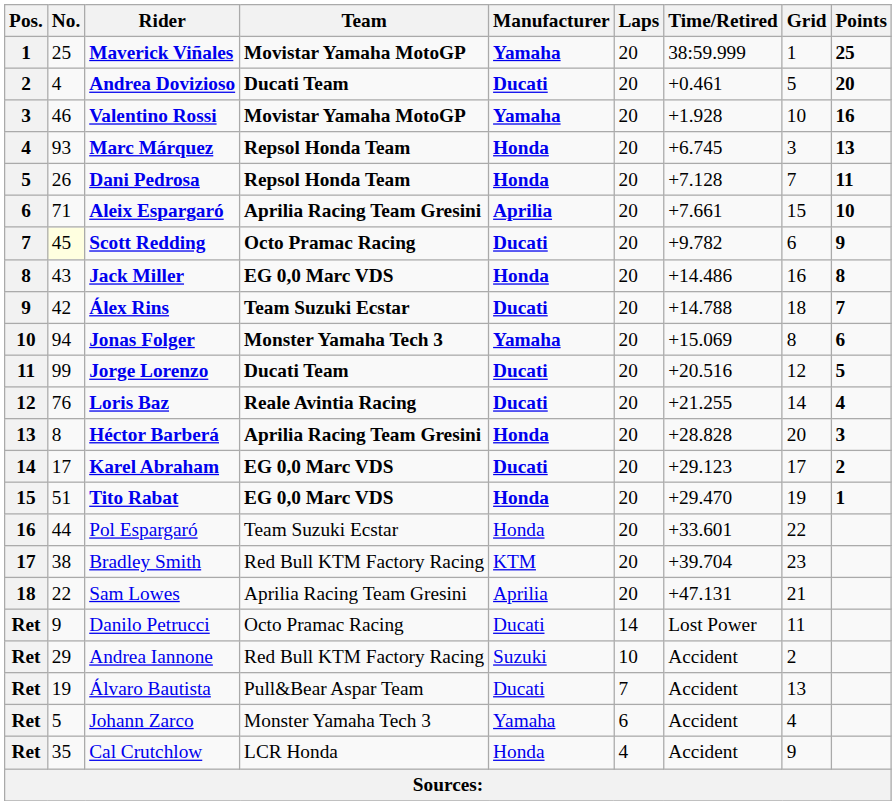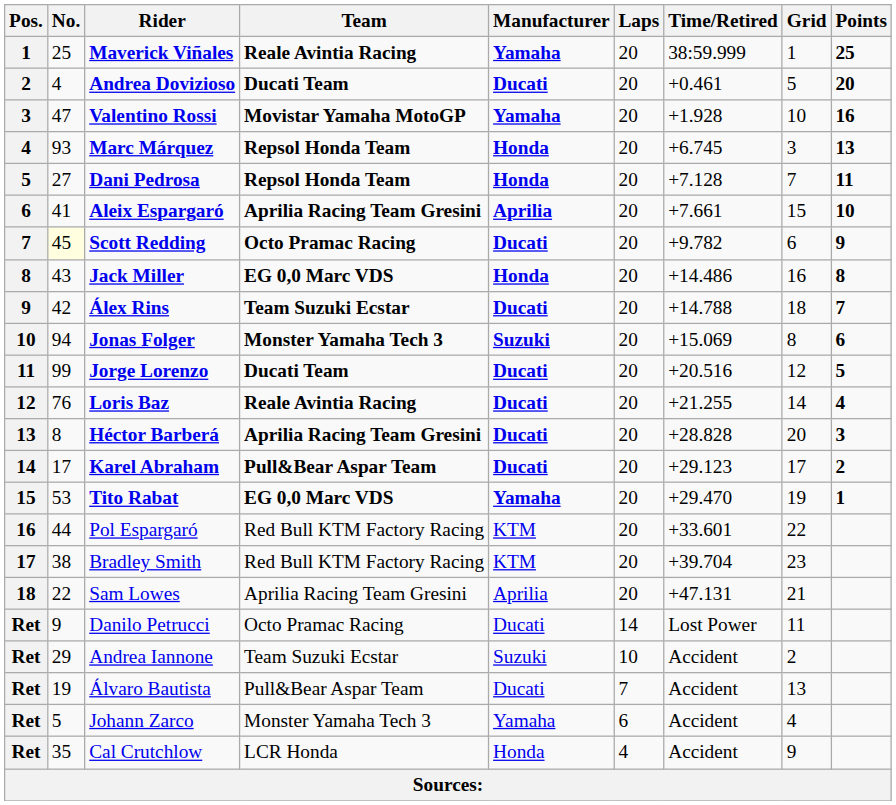 <table class="wikitable" style="font-size: 95%;">
 <tr>
 <th>Pos.</th>
 <th>No.</th>
 <th>Rider</th>
 <th>Team</th>
 <th>Manufacturer</th>
 <th>Laps</th>
 <th>Time/Retired</th>
 <th>Grid</th>
 <th>Points</th>
 </tr>
 <tr>
 <th>1</th>
 <td>25</td>
 <td> <strong><a href='#'>Maverick Viñales</a></strong></td>
-<td><strong>Movistar Yamaha MotoGP</strong></td>
+<td><strong>Reale Avintia Racing</strong></td>
 <td><strong><a href='#'>Yamaha</a></strong></td>
 <td>20</td>
 <td>38:59.999</td>
 <td>1</td>
 <td><strong>25</strong></td>
 </tr>
 <tr>
 <th>2</th>
 <td>4</td>
 <td> <strong><a href='#'>Andrea Dovizioso</a></strong></td>
 <td><strong>Ducati Team</strong></td>
 <td><strong><a href='#'>Ducati</a></strong></td>
 <td>20</td>
 <td>+0.461</td>
 <td>5</td>
 <td><strong>20</strong></td>
 </tr>
 <tr>
 <th>3</th>
-<td>46</td>
+<td>47</td>
 <td> <strong><a href='#'>Valentino Rossi</a></strong></td>
 <td><strong>Movistar Yamaha MotoGP</strong></td>
 <td><strong><a href='#'>Yamaha</a></strong></td>
 <td>20</td>
 <td>+1.928</td>
 <td>10</td>
 <td><strong>16</strong></td>
 </tr>
 <tr>
 <th>4</th>
 <td>93</td>
 <td> <strong><a href='#'>Marc Márquez</a></strong></td>
 <td><strong>Repsol Honda Team</strong></td>
 <td><strong><a href='#'>Honda</a></strong></td>
 <td>20</td>
 <td>+6.745</td>
 <td>3</td>
 <td><strong>13</strong></td>
 </tr>
 <tr>
 <th>5</th>
-<td>26</td>
+<td>27</td>
 <td> <strong><a href='#'>Dani Pedrosa</a></strong></td>
 <td><strong>Repsol Honda Team</strong></td>
 <td><strong><a href='#'>Honda</a></strong></td>
 <td>20</td>
 <td>+7.128</td>
 <td>7</td>
 <td><strong>11</strong></td>
 </tr>
 <tr>
 <th>6</th>
-<td>71</td>
+<td>41</td>
 <td> <strong><a href='#'>Aleix Espargaró</a></strong></td>
 <td><strong>Aprilia Racing Team Gresini</strong></td>
 <td><strong><a href='#'>Aprilia</a></strong></td>
 <td>20</td>
 <td>+7.661</td>
 <td>15</td>
 <td><strong>10</strong></td>
 </tr>
 <tr>
 <th>7</th>
 <td style="background: lightyellow;">45</td>
 <td> <strong><a href='#'>Scott Redding</a></strong></td>
 <td><strong>Octo Pramac Racing</strong></td>
 <td><strong><a href='#'>Ducati</a></strong></td>
 <td>20</td>
 <td>+9.782</td>
 <td>6</td>
 <td><strong>9</strong></td>
 </tr>
 <tr>
 <th>8</th>
 <td>43</td>
 <td> <strong><a href='#'>Jack Miller</a></strong></td>
 <td><strong>EG 0,0 Marc VDS</strong></td>
 <td><strong><a href='#'>Honda</a></strong></td>
 <td>20</td>
 <td>+14.486</td>
 <td>16</td>
 <td><strong>8</strong></td>
 </tr>
 <tr>
 <th>9</th>
 <td>42</td>
 <td> <strong><a href='#'>Álex Rins</a></strong></td>
 <td><strong>Team Suzuki Ecstar</strong></td>
 <td><strong><a href='#'>Ducati</a></strong></td>
 <td>20</td>
 <td>+14.788</td>
 <td>18</td>
 <td><strong>7</strong></td>
 </tr>
 <tr>
 <th>10</th>
 <td>94</td>
 <td> <strong><a href='#'>Jonas Folger</a></strong></td>
 <td><strong>Monster Yamaha Tech 3</strong></td>
-<td><strong><a href='#'>Yamaha</a></strong></td>
+<td><strong><a href='#'>Suzuki</a></strong></td>
 <td>20</td>
 <td>+15.069</td>
 <td>8</td>
 <td><strong>6</strong></td>
 </tr>
 <tr>
 <th>11</th>
 <td>99</td>
 <td> <strong><a href='#'>Jorge Lorenzo</a></strong></td>
 <td><strong>Ducati Team</strong></td>
 <td><strong><a href='#'>Ducati</a></strong></td>
 <td>20</td>
 <td>+20.516</td>
 <td>12</td>
 <td><strong>5</strong></td>
 </tr>
 <tr>
 <th>12</th>
 <td>76</td>
 <td> <strong><a href='#'>Loris Baz</a></strong></td>
 <td><strong>Reale Avintia Racing</strong></td>
 <td><strong><a href='#'>Ducati</a></strong></td>
 <td>20</td>
 <td>+21.255</td>
 <td>14</td>
 <td><strong>4</strong></td>
 </tr>
 <tr>
 <th>13</th>
 <td>8</td>
 <td> <strong><a href='#'>Héctor Barberá</a></strong></td>
 <td><strong>Aprilia Racing Team Gresini</strong></td>
-<td><strong><a href='#'>Honda</a></strong></td>
+<td><strong><a href='#'>Ducati</a></strong></td>
 <td>20</td>
 <td>+28.828</td>
 <td>20</td>
 <td><strong>3</strong></td>
 </tr>
 <tr>
 <th>14</th>
 <td>17</td>
 <td> <strong><a href='#'>Karel Abraham</a></strong></td>
-<td><strong>EG 0,0 Marc VDS</strong></td>
+<td><strong>Pull&Bear Aspar Team</strong></td>
 <td><strong><a href='#'>Ducati</a></strong></td>
 <td>20</td>
 <td>+29.123</td>
 <td>17</td>
 <td><strong>2</strong></td>
 </tr>
 <tr>
 <th>15</th>
-<td>51</td>
+<td>53</td>
 <td> <strong><a href='#'>Tito Rabat</a></strong></td>
 <td><strong>EG 0,0 Marc VDS</strong></td>
-<td><strong><a href='#'>Honda</a></strong></td>
+<td><strong><a href='#'>Yamaha</a></strong></td>
 <td>20</td>
 <td>+29.470</td>
 <td>19</td>
 <td><strong>1</strong></td>
 </tr>
 <tr>
 <th>16</th>
 <td>44</td>
 <td> <a href='#'>Pol Espargaró</a></td>
-<td>Team Suzuki Ecstar</td>
-<td><a href='#'>Honda</a></td>
+<td>Red Bull KTM Factory Racing</td>
+<td><a href='#'>KTM</a></td>
 <td>20</td>
 <td>+33.601</td>
 <td>22</td>
 <td></td>
 </tr>
 <tr>
 <th>17</th>
 <td>38</td>
 <td> <a href='#'>Bradley Smith</a></td>
 <td>Red Bull KTM Factory Racing</td>
 <td><a href='#'>KTM</a></td>
 <td>20</td>
 <td>+39.704</td>
 <td>23</td>
 <td></td>
 </tr>
 <tr>
 <th>18</th>
 <td>22</td>
 <td> <a href='#'>Sam Lowes</a></td>
 <td>Aprilia Racing Team Gresini</td>
 <td><a href='#'>Aprilia</a></td>
 <td>20</td>
 <td>+47.131</td>
 <td>21</td>
 <td></td>
 </tr>
 <tr>
 <th>Ret</th>
 <td>9</td>
 <td> <a href='#'>Danilo Petrucci</a></td>
 <td>Octo Pramac Racing</td>
 <td><a href='#'>Ducati</a></td>
 <td>14</td>
 <td>Lost Power</td>
 <td>11</td>
 <td></td>
 </tr>
 <tr>
 <th>Ret</th>
 <td>29</td>
 <td> <a href='#'>Andrea Iannone</a></td>
-<td>Red Bull KTM Factory Racing</td>
+<td>Team Suzuki Ecstar</td>
 <td><a href='#'>Suzuki</a></td>
 <td>10</td>
 <td>Accident</td>
 <td>2</td>
 <td></td>
 </tr>
 <tr>
 <th>Ret</th>
 <td>19</td>
 <td> <a href='#'>Álvaro Bautista</a></td>
 <td>Pull&Bear Aspar Team</td>
 <td><a href='#'>Ducati</a></td>
 <td>7</td>
 <td>Accident</td>
 <td>13</td>
 <td></td>
 </tr>
 <tr>
 <th>Ret</th>
 <td>5</td>
 <td> <a href='#'>Johann Zarco</a></td>
 <td>Monster Yamaha Tech 3</td>
 <td><a href='#'>Yamaha</a></td>
 <td>6</td>
 <td>Accident</td>
 <td>4</td>
 <td></td>
 </tr>
 <tr>
 <th>Ret</th>
 <td>35</td>
 <td> <a href='#'>Cal Crutchlow</a></td>
 <td>LCR Honda</td>
 <td><a href='#'>Honda</a></td>
 <td>4</td>
 <td>Accident</td>
 <td>9</td>
 <td></td>
 </tr>
 <tr>
 <th colspan=9>Sources: </th>
 </tr>
 </table>
